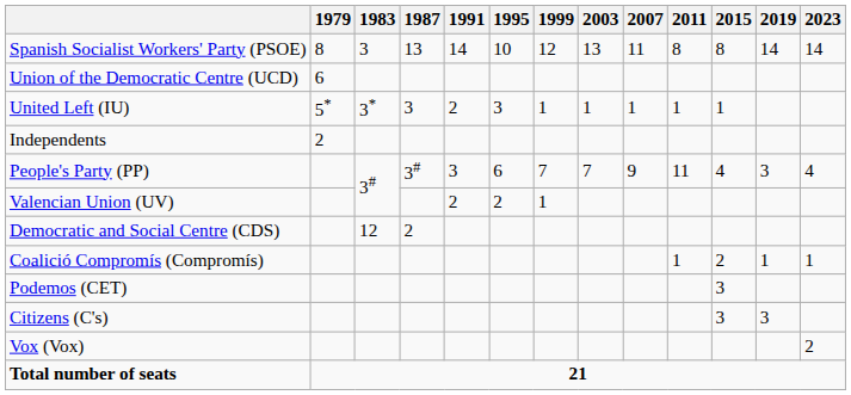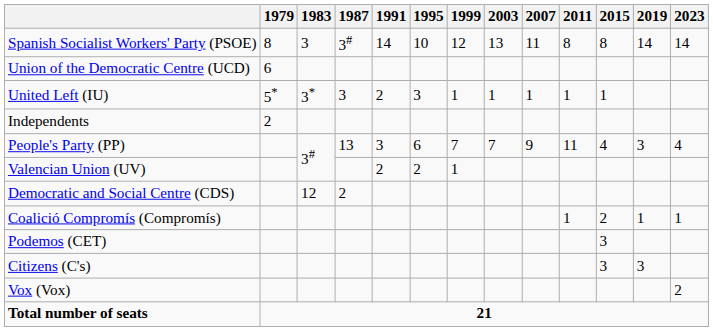 <table class="wikitable">
 <tr>
 <th></th>
 <th>1979</th>
 <th>1983</th>
 <th>1987</th>
 <th>1991</th>
 <th>1995</th>
 <th>1999</th>
 <th>2003</th>
 <th>2007</th>
 <th>2011</th>
 <th>2015</th>
 <th>2019</th>
 <th>2023</th>
 </tr>
 <tr>
 <td><a href='#'>Spanish Socialist Workers' Party</a> (PSOE)</td>
 <td>8</td>
 <td>3</td>
-<td>13</td>
+<td>3<sup>#</sup></td>
 <td>14</td>
 <td>10</td>
 <td>12</td>
 <td>13</td>
 <td>11</td>
 <td>8</td>
 <td>8</td>
 <td>14</td>
 <td>14</td>
 </tr>
 <tr>
 <td><a href='#'>Union of the Democratic Centre</a> (UCD)</td>
 <td>6</td>
 <td></td>
 <td></td>
 <td></td>
 <td></td>
 <td></td>
 <td></td>
 <td></td>
 <td></td>
 <td></td>
 <td></td>
 <td></td>
 </tr>
 <tr>
 <td><a href='#'>United Left</a> (IU)</td>
 <td>5<sup>*</sup></td>
 <td>3<sup>*</sup></td>
 <td>3</td>
 <td>2</td>
 <td>3</td>
 <td>1</td>
 <td>1</td>
 <td>1</td>
 <td>1</td>
 <td>1</td>
 <td></td>
 <td></td>
 </tr>
 <tr>
 <td>Independents</td>
 <td>2</td>
 <td></td>
 <td></td>
 <td></td>
 <td></td>
 <td></td>
 <td></td>
 <td></td>
 <td></td>
 <td></td>
 <td></td>
 <td></td>
 </tr>
 <tr>
 <td><a href='#'>People's Party</a> (PP)</td>
 <td></td>
 <td rowspan=2>3<sup>#</sup></td>
-<td>3<sup>#</sup></td>
+<td>13</td>
 <td>3</td>
 <td>6</td>
 <td>7</td>
 <td>7</td>
 <td>9</td>
 <td>11</td>
 <td>4</td>
 <td>3</td>
 <td>4</td>
 </tr>
 <tr>
 <td><a href='#'>Valencian Union</a> (UV)</td>
 <td></td>
 <td></td>
 <td>2</td>
 <td>2</td>
 <td>1</td>
 <td></td>
 <td></td>
 <td></td>
 <td></td>
 <td></td>
 <td></td>
 </tr>
 <tr>
 <td><a href='#'>Democratic and Social Centre</a> (CDS)</td>
 <td></td>
 <td>12</td>
 <td>2</td>
 <td></td>
 <td></td>
 <td></td>
 <td></td>
 <td></td>
 <td></td>
 <td></td>
 <td></td>
 <td></td>
 </tr>
 <tr>
 <td><a href='#'>Coalició Compromís</a> (Compromís)</td>
 <td></td>
 <td></td>
 <td></td>
 <td></td>
 <td></td>
 <td></td>
 <td></td>
 <td></td>
 <td>1</td>
 <td>2</td>
 <td>1</td>
 <td>1</td>
 </tr>
 <tr>
 <td><a href='#'>Podemos</a> (CET)</td>
 <td></td>
 <td></td>
 <td></td>
 <td></td>
 <td></td>
 <td></td>
 <td></td>
 <td></td>
 <td></td>
 <td>3</td>
 <td></td>
 <td></td>
 </tr>
 <tr>
 <td><a href='#'>Citizens</a> (C's)</td>
 <td></td>
 <td></td>
 <td></td>
 <td></td>
 <td></td>
 <td></td>
 <td></td>
 <td></td>
 <td></td>
 <td>3</td>
 <td>3</td>
 <td></td>
 </tr>
 <tr>
 <td><a href='#'>Vox</a> (Vox)</td>
 <td></td>
 <td></td>
 <td></td>
 <td></td>
 <td></td>
 <td></td>
 <td></td>
 <td></td>
 <td></td>
 <td></td>
 <td></td>
 <td>2</td>
 </tr>
 <tr>
 <td><strong>Total number of seats</strong></td>
 <td colspan=12 style="background; text-align:center"><strong>21</strong></td>
 </tr>
 </table>
